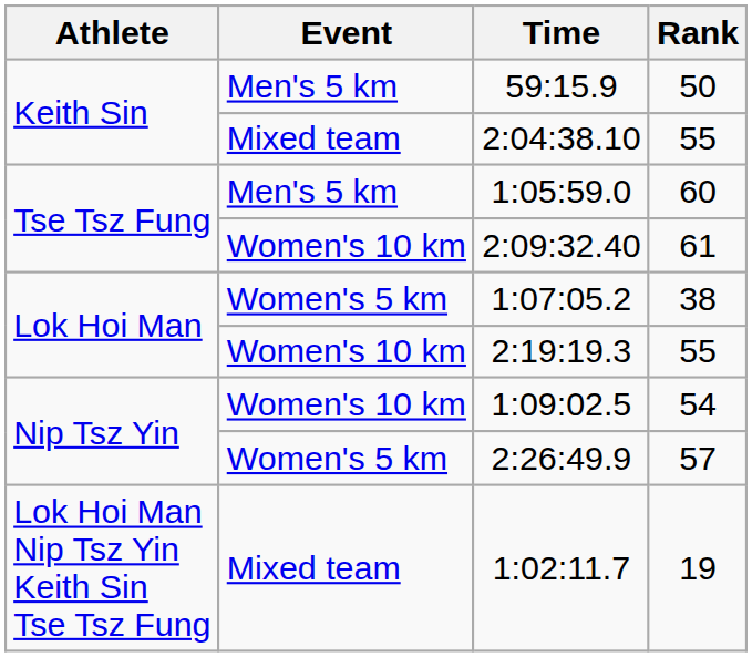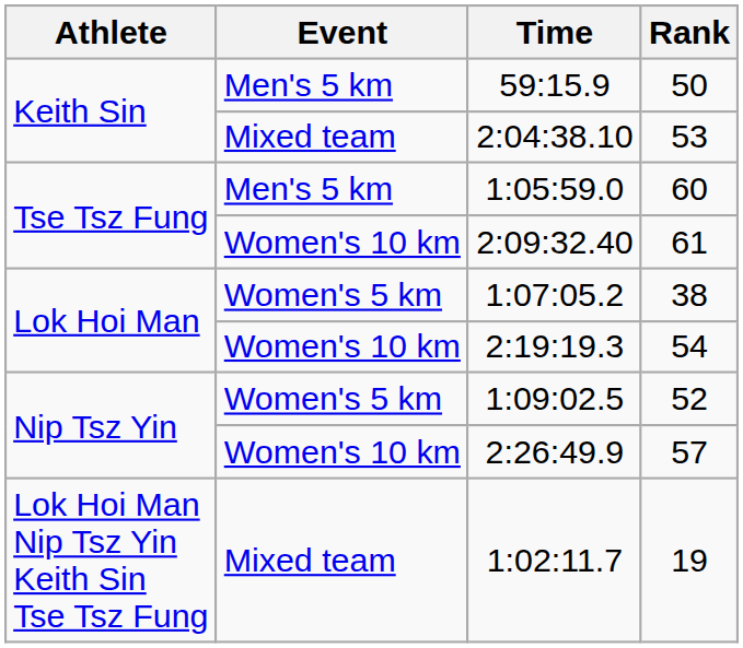 <table class="wikitable" style="font-size:90%;">
 <tr>
 <th>Athlete</th>
 <th>Event</th>
 <th>Time</th>
 <th>Rank</th>
 </tr>
 <tr align=center>
 <td align=left rowspan=2><a href='#'>Keith Sin</a></td>
 <td align=left><a href='#'>Men's 5 km</a></td>
 <td>59:15.9</td>
 <td>50</td>
 </tr>
 <tr align=center>
 <td align=left><a href='#'>Mixed team</a></td>
 <td>2:04:38.10</td>
-<td>55</td>
+<td>53</td>
 </tr>
 <tr align=center>
 <td align=left rowspan=2><a href='#'>Tse Tsz Fung</a></td>
 <td align=left><a href='#'>Men's 5 km</a></td>
 <td>1:05:59.0</td>
 <td>60</td>
 </tr>
 <tr align=center>
 <td align=left><a href='#'>Women's 10 km</a></td>
 <td>2:09:32.40</td>
 <td>61</td>
 </tr>
 <tr align=center>
 <td align=left rowspan=2><a href='#'>Lok Hoi Man</a></td>
 <td align=left><a href='#'>Women's 5 km</a></td>
 <td>1:07:05.2</td>
 <td>38</td>
 </tr>
 <tr align=center>
 <td align=left><a href='#'>Women's 10 km</a></td>
 <td>2:19:19.3</td>
-<td>55</td>
+<td>54</td>
 </tr>
 <tr align=center>
 <td align=left rowspan=2><a href='#'>Nip Tsz Yin</a></td>
-<td align=left><a href='#'>Women's 10 km</a></td>
+<td align=left><a href='#'>Women's 5 km</a></td>
 <td>1:09:02.5</td>
-<td>54</td>
+<td>52</td>
 </tr>
 <tr align=center>
-<td align=left><a href='#'>Women's 5 km</a></td>
+<td align=left><a href='#'>Women's 10 km</a></td>
 <td>2:26:49.9</td>
 <td>57</td>
 </tr>
 <tr align=center>
 <td align=left><a href='#'>Lok Hoi Man</a><br><a href='#'>Nip Tsz Yin</a><br><a href='#'>Keith Sin</a><br><a href='#'>Tse Tsz Fung</a></td>
 <td align=left><a href='#'>Mixed team</a></td>
 <td>1:02:11.7</td>
 <td>19</td>
 </tr>
 </table>
